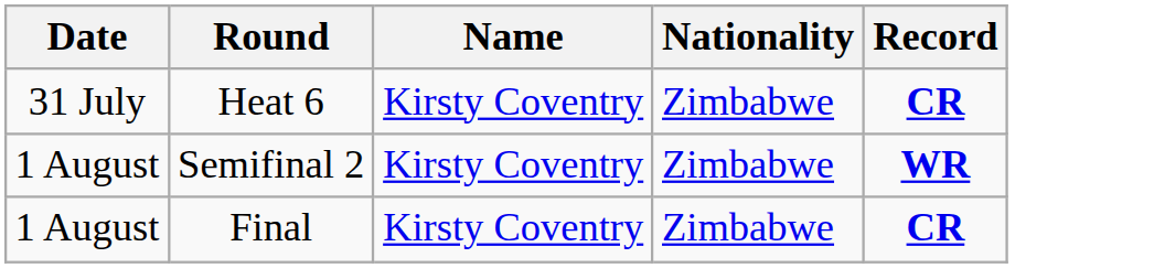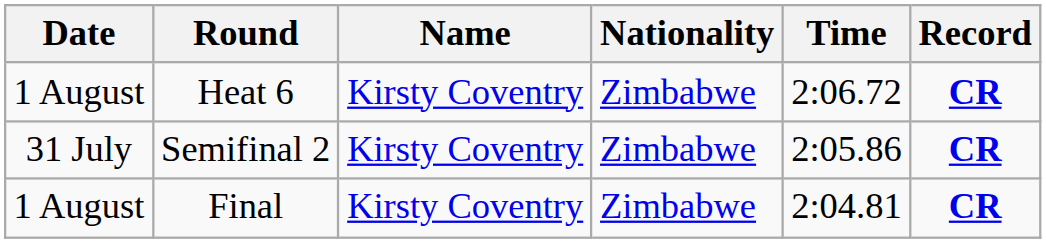 <table class="wikitable" style="text-align:center">
 <tr>
 <th>Date</th>
 <th>Round</th>
 <th>Name</th>
 <th>Nationality</th>
+<th>Time</th>
 <th>Record</th>
 </tr>
 <tr>
-<td>31 July</td>
+<td>1 August</td>
 <td>Heat 6</td>
 <td align="left"><a href='#'>Kirsty Coventry</a></td>
 <td align="left"> <a href='#'>Zimbabwe</a></td>
+<td>2:06.72</td>
 <td><strong><a href='#'>CR</a></strong></td>
 </tr>
 <tr>
-<td>1 August</td>
+<td>31 July</td>
 <td>Semifinal 2</td>
 <td align="left"><a href='#'>Kirsty Coventry</a></td>
 <td align="left"> <a href='#'>Zimbabwe</a></td>
-<td><strong><a href='#'>WR</a></strong></td>
+<td>2:05.86</td>
+<td><strong><a href='#'>CR</a></strong></td>
 </tr>
 <tr>
 <td>1 August</td>
 <td>Final</td>
 <td align="left"><a href='#'>Kirsty Coventry</a></td>
 <td align="left"> <a href='#'>Zimbabwe</a></td>
+<td>2:04.81</td>
 <td><strong><a href='#'>CR</a></strong></td>
 </tr>
 </table>
